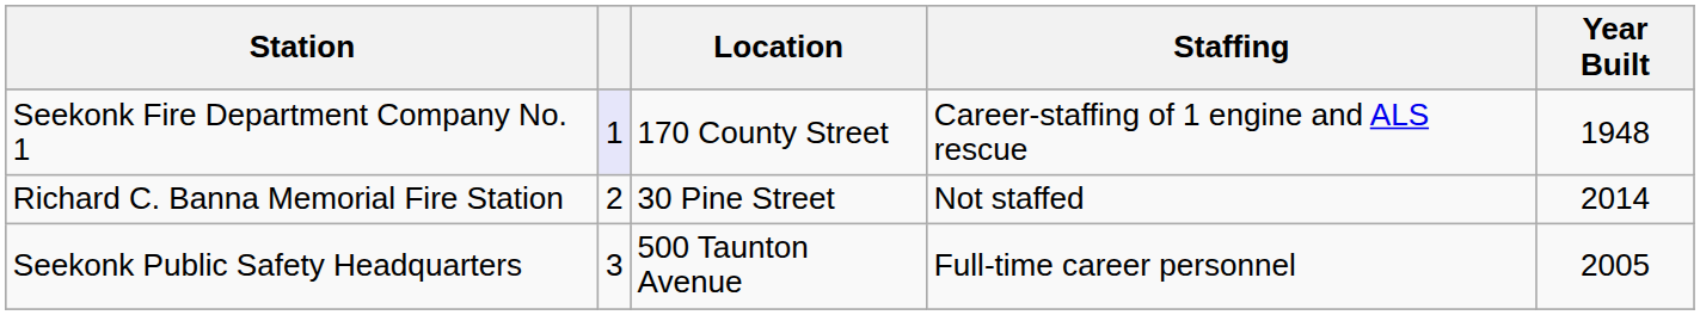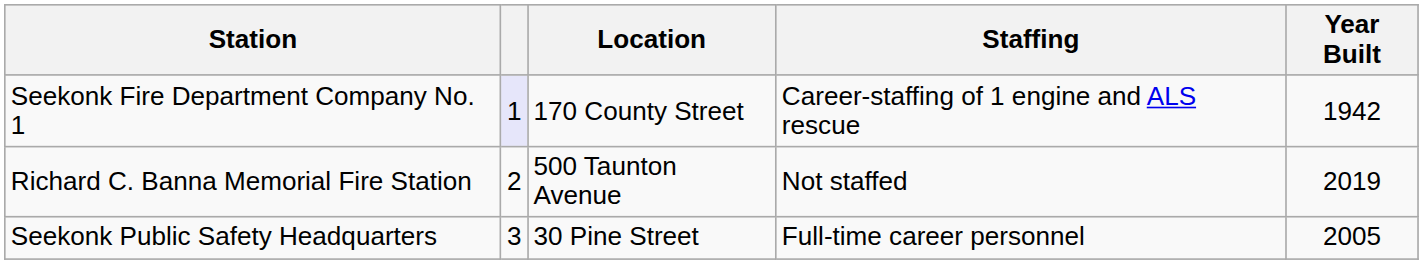 <table class="wikitable">
 <tr>
 <th>Station</th>
 <th></th>
 <th>Location</th>
 <th>Staffing</th>
 <th>Year Built</th>
 </tr>
 <tr>
 <td>Seekonk Fire Department Company No. 1</td>
 <td align=center style="background: lavender;">1</td>
 <td>170 County Street</td>
 <td>Career-staffing of 1 engine and <a href='#'>ALS</a> rescue</td>
-<td align=center>1948</td>
+<td align=center>1942</td>
 </tr>
 <tr>
 <td>Richard C. Banna Memorial Fire Station</td>
 <td align=center>2</td>
-<td>30 Pine Street</td>
+<td>500 Taunton Avenue</td>
 <td>Not staffed</td>
-<td align=center>2014</td>
+<td align=center>2019</td>
 </tr>
 <tr>
 <td>Seekonk Public Safety Headquarters</td>
 <td align=center>3</td>
-<td>500 Taunton Avenue</td>
+<td>30 Pine Street</td>
 <td>Full-time career personnel</td>
 <td align=center>2005</td>
 </tr>
 </table>
